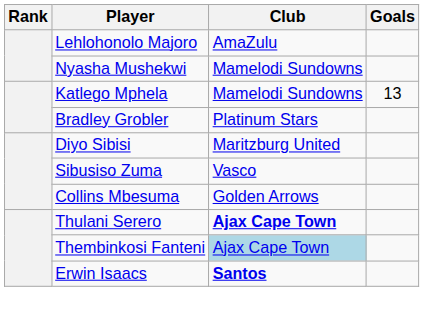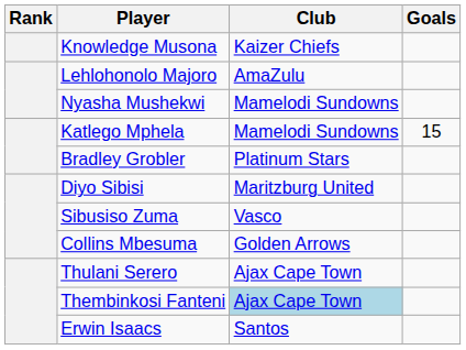 <table class="wikitable">
 <tr>
 <th>Rank</th>
 <th>Player</th>
 <th>Club</th>
 <th>Goals</th>
+</tr>
+<tr>
+<th rowspan=1></th>
+<td><a href='#'>Knowledge Musona</a></td>
+<td><a href='#'>Kaizer Chiefs</a></td>
+<td></td>
 </tr>
 <tr>
 <th rowspan=2></th>
 <td><a href='#'>Lehlohonolo Majoro</a></td>
 <td><a href='#'>AmaZulu</a></td>
 <td></td>
 </tr>
 <tr>
 <td><a href='#'>Nyasha Mushekwi</a></td>
 <td><a href='#'>Mamelodi Sundowns</a></td>
 <td></td>
 </tr>
 <tr>
 <th rowspan=2></th>
 <td><a href='#'>Katlego Mphela</a></td>
 <td><a href='#'>Mamelodi Sundowns</a></td>
-<td align=center>13</td>
+<td align=center>15</td>
 </tr>
 <tr>
 <td><a href='#'>Bradley Grobler</a></td>
 <td><a href='#'>Platinum Stars</a></td>
 <td></td>
 </tr>
 <tr>
 <th rowspan=3></th>
 <td><a href='#'>Diyo Sibisi</a></td>
 <td><a href='#'>Maritzburg United</a></td>
 <td></td>
 </tr>
 <tr>
 <td><a href='#'>Sibusiso Zuma</a></td>
 <td><a href='#'>Vasco</a></td>
 <td></td>
 </tr>
 <tr>
 <td><a href='#'>Collins Mbesuma</a></td>
 <td><a href='#'>Golden Arrows</a></td>
 <td></td>
 </tr>
 <tr>
 <th rowspan=3></th>
 <td><a href='#'>Thulani Serero</a></td>
-<td><strong><a href='#'>Ajax Cape Town</a></strong></td>
+<td><a href='#'>Ajax Cape Town</a></td>
 <td></td>
 </tr>
 <tr>
 <td><a href='#'>Thembinkosi Fanteni</a></td>
 <td style="background: lightblue;"><a href='#'>Ajax Cape Town</a></td>
 <td></td>
 </tr>
 <tr>
 <td><a href='#'>Erwin Isaacs</a></td>
-<td><strong><a href='#'>Santos</a></strong></td>
+<td><a href='#'>Santos</a></td>
 <td></td>
 </tr>
 </table>
